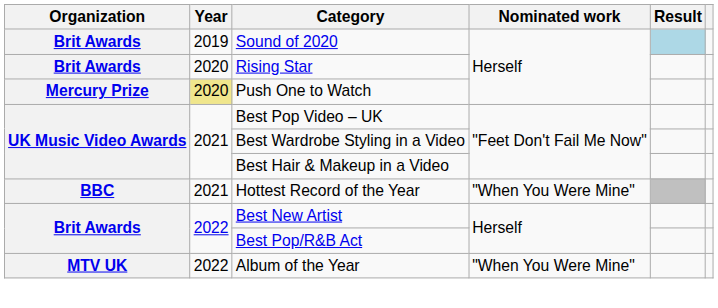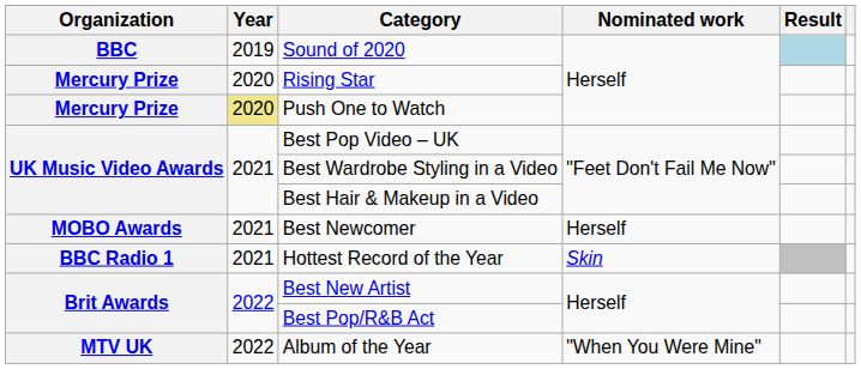 <table class="wikitable sortable plainrowheaders">
 <tr>
 <th scope="col">Organization</th>
 <th scope="col">Year</th>
 <th scope="col">Category</th>
 <th scope="col">Nominated work</th>
 <th scope="col">Result</th>
 <th scope="col" class="unsortable"></th>
 </tr>
 <tr>
-<th rowspan="1" scope="row"><a href='#'>Brit Awards</a></th>
+<th rowspan="1" scope="row"><a href='#'>BBC</a></th>
 <td>2019</td>
 <td><a href='#'>Sound of 2020</a></td>
 <td rowspan="3">Herself</td>
 <td style="background:lightblue"></td>
 <td rowspan="1" style="text-align:center;"></td>
 </tr>
 <tr>
-<th rowspan="1" scope="row"><a href='#'>Brit Awards</a></th>
+<th scope="row"><a href='#'>Mercury Prize</a></th>
 <td>2020</td>
 <td><a href='#'>Rising Star</a></td>
 <td></td>
 <td rowspan="1" style="text-align:center;"></td>
 </tr>
 <tr>
 <th scope="row"><a href='#'>Mercury Prize</a></th>
 <td style="background: khaki;">2020</td>
 <td>Push One to Watch</td>
 <td></td>
 <td rowspan="1" style="text-align:center;"></td>
 </tr>
 <tr>
 <th rowspan="3" scope="row"><a href='#'>UK Music Video Awards</a></th>
 <td rowspan="3">2021</td>
 <td>Best Pop Video – UK</td>
 <td rowspan="3">"Feet Don't Fail Me Now"</td>
 <td></td>
 <td rowspan="1" style="text-align:center;"></td>
 </tr>
 <tr>
 <td>Best Wardrobe Styling in a Video</td>
 <td></td>
 <td rowspan="1" style="text-align:center;"></td>
 </tr>
 <tr>
 <td>Best Hair & Makeup in a Video</td>
 <td></td>
 <td rowspan="1" style="text-align:center;"></td>
 </tr>
 <tr>
-<th rowspan="1" scope="row"><a href='#'>BBC</a></th>
+<th rowspan="1" scope="row"><a href='#'>MOBO Awards</a></th>
+<td>2021</td>
+<td>Best Newcomer</td>
+<td>Herself</td>
+<td></td>
+<td rowspan="1" style="text-align:center;"></td>
+</tr>
+<tr>
+<th rowspan="1" scope="row"><a href='#'>BBC Radio 1</a></th>
 <td>2021</td>
 <td>Hottest Record of the Year</td>
-<td>"When You Were Mine"</td>
+<td><em><a href='#'>Skin</a></em></td>
 <td style="background:silver"></td>
 <td rowspan="1" style="text-align:center;"></td>
 </tr>
 <tr>
 <th rowspan="2" scope="row"><a href='#'>Brit Awards</a></th>
 <td rowspan="2"><a href='#'>2022</a></td>
 <td><a href='#'>Best New Artist</a></td>
 <td rowspan="2">Herself</td>
 <td></td>
 <td rowspan="1" style="text-align:center;"></td>
 </tr>
 <tr>
 <td><a href='#'>Best Pop/R&B Act</a></td>
 <td></td>
 <td rowspan="1" style="text-align:center;"></td>
 </tr>
 <tr>
 <th rowspan="1" scope="row"><a href='#'>MTV UK</a></th>
 <td>2022</td>
 <td>Album of the Year</td>
 <td>"When You Were Mine"</td>
 <td></td>
 <td style="text-align:center;"></td>
 </tr>
 </table>
